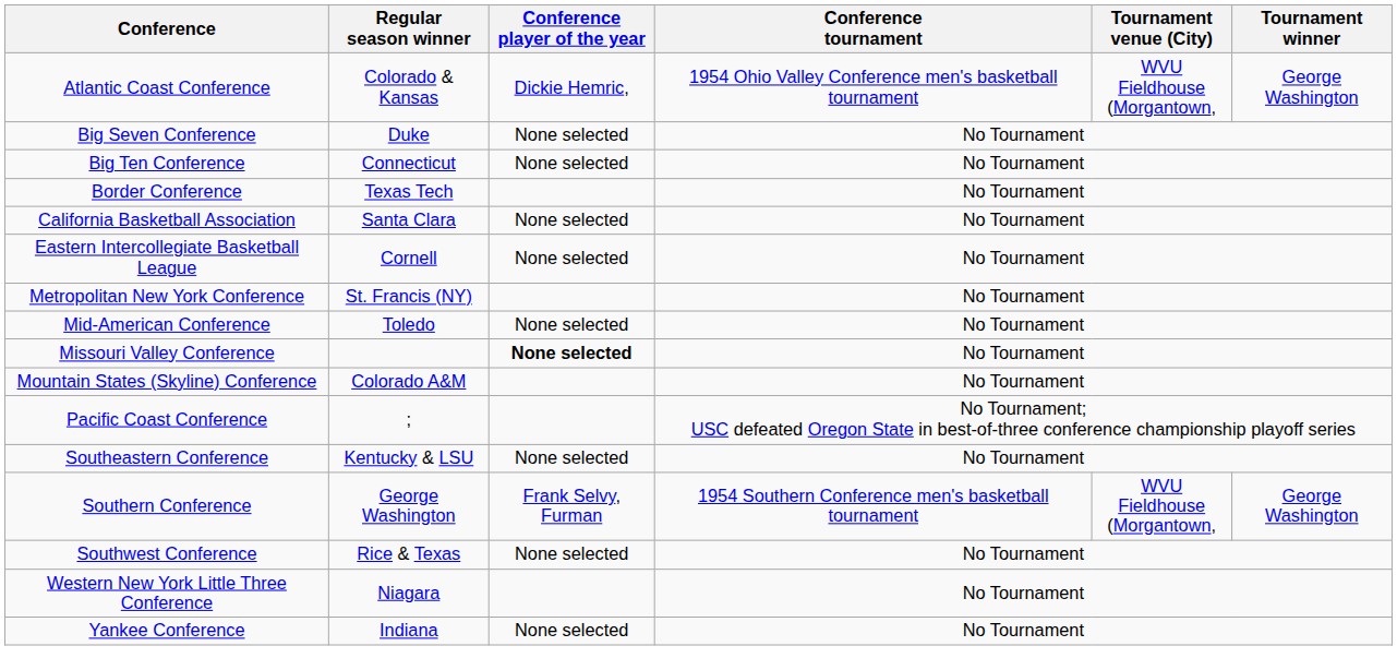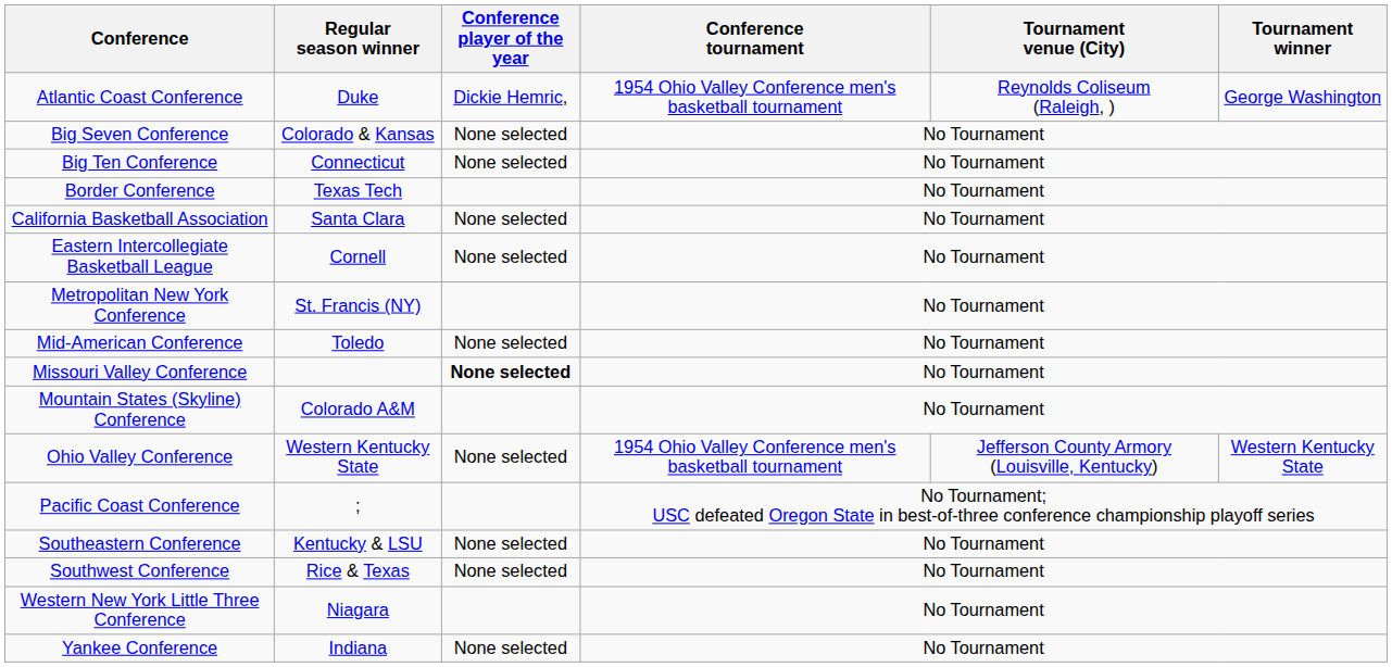 <table class="wikitable" style="text-align:center;">
 <tr>
 <th>Conference</th>
 <th>Regular <br> season winner</th>
 <th><a href='#'>Conference <br> player of the year</a></th>
 <th>Conference <br> tournament</th>
 <th>Tournament <br> venue (City)</th>
 <th>Tournament <br> winner</th>
 </tr>
 <tr>
 <td><a href='#'>Atlantic Coast Conference</a></td>
-<td><a href='#'>Colorado</a> & <a href='#'>Kansas</a></td>
+<td><a href='#'>Duke</a></td>
 <td><a href='#'>Dickie Hemric</a>, </td>
 <td><a href='#'>1954 Ohio Valley Conference men's basketball tournament</a></td>
-<td><a href='#'>WVU Fieldhouse</a><br>(<a href='#'>Morgantown</a>, </td>
+<td><a href='#'>Reynolds Coliseum</a><br>(<a href='#'>Raleigh</a>, )</td>
 <td><a href='#'>George Washington</a></td>
 </tr>
 <tr>
 <td><a href='#'>Big Seven Conference</a></td>
-<td><a href='#'>Duke</a></td>
+<td><a href='#'>Colorado</a> & <a href='#'>Kansas</a></td>
 <td>None selected</td>
 <td colspan=3>No Tournament</td>
 </tr>
 <tr>
 <td><a href='#'>Big Ten Conference</a></td>
 <td><a href='#'>Connecticut</a></td>
 <td>None selected</td>
 <td colspan=3>No Tournament</td>
 </tr>
 <tr>
 <td><a href='#'>Border Conference</a></td>
 <td><a href='#'>Texas Tech</a></td>
 <td></td>
 <td colspan=3>No Tournament</td>
 </tr>
 <tr>
 <td><a href='#'>California Basketball Association</a></td>
 <td><a href='#'>Santa Clara</a></td>
 <td>None selected</td>
 <td colspan=3>No Tournament</td>
 </tr>
 <tr>
 <td><a href='#'>Eastern Intercollegiate Basketball League</a></td>
 <td><a href='#'>Cornell</a></td>
 <td>None selected</td>
 <td colspan=3>No Tournament</td>
 </tr>
 <tr>
 <td><a href='#'>Metropolitan New York Conference</a></td>
 <td><a href='#'>St. Francis (NY)</a></td>
 <td></td>
 <td colspan=3>No Tournament</td>
 </tr>
 <tr>
 <td><a href='#'>Mid-American Conference</a></td>
 <td><a href='#'>Toledo</a></td>
 <td>None selected</td>
 <td colspan=3>No Tournament</td>
 </tr>
 <tr>
 <td><a href='#'>Missouri Valley Conference</a></td>
 <td></td>
 <td><strong>None selected</strong></td>
 <td colspan=3>No Tournament</td>
 </tr>
 <tr>
 <td><a href='#'>Mountain States (Skyline) Conference</a></td>
 <td><a href='#'>Colorado A&M</a></td>
 <td></td>
 <td colspan=3>No Tournament</td>
 </tr>
 <tr>
+<td><a href='#'>Ohio Valley Conference</a></td>
+<td><a href='#'>Western Kentucky State</a></td>
+<td>None selected</td>
+<td><a href='#'>1954 Ohio Valley Conference men's basketball tournament</a></td>
+<td><a href='#'>Jefferson County Armory</a> (<a href='#'>Louisville, Kentucky</a>)</td>
+<td><a href='#'>Western Kentucky State</a></td>
+</tr>
+<tr>
 <td><a href='#'>Pacific Coast Conference</a></td>
 <td>; </td>
 <td></td>
 <td colspan=3>No Tournament;<br><a href='#'>USC</a> defeated <a href='#'>Oregon State</a> in best-of-three conference championship playoff series</td>
 </tr>
 <tr>
 <td><a href='#'>Southeastern Conference</a></td>
 <td><a href='#'>Kentucky</a> & <a href='#'>LSU</a></td>
 <td>None selected</td>
 <td colspan=3>No Tournament</td>
-</tr>
-<tr>
-<td><a href='#'>Southern Conference</a></td>
-<td><a href='#'>George Washington</a></td>
-<td><a href='#'>Frank Selvy</a>, <a href='#'>Furman</a></td>
-<td><a href='#'>1954 Southern Conference men's basketball tournament</a></td>
-<td><a href='#'>WVU Fieldhouse</a><br>(<a href='#'>Morgantown</a>, </td>
-<td><a href='#'>George Washington</a></td>
 </tr>
 <tr>
 <td><a href='#'>Southwest Conference</a></td>
 <td><a href='#'>Rice</a> & <a href='#'>Texas</a></td>
 <td>None selected</td>
 <td colspan=3>No Tournament</td>
 </tr>
 <tr>
 <td><a href='#'>Western New York Little Three Conference</a></td>
 <td><a href='#'>Niagara</a></td>
 <td></td>
 <td colspan=3>No Tournament</td>
 </tr>
 <tr>
 <td><a href='#'>Yankee Conference</a></td>
 <td><a href='#'>Indiana</a></td>
 <td>None selected</td>
 <td colspan=3>No Tournament</td>
 </tr>
 </table>
